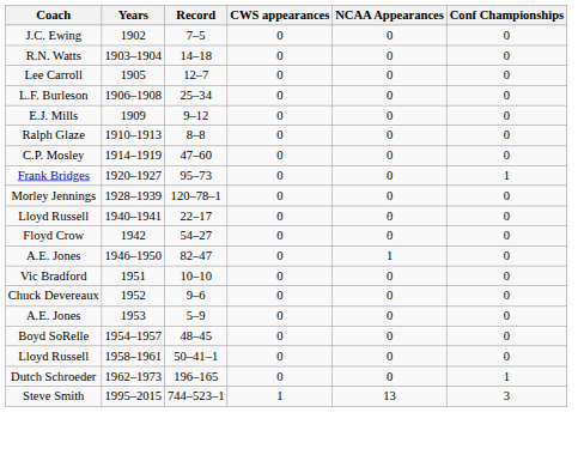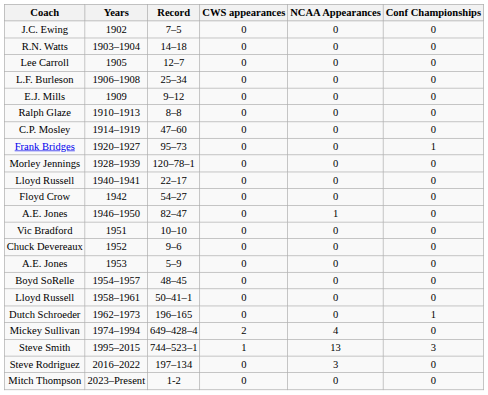 <table class="wikitable" style="text-align:center">
 <tr bgcolor="#CCCCCC">
 <th>Coach</th>
 <th>Years</th>
 <th>Record</th>
 <th>CWS appearances</th>
 <th>NCAA Appearances</th>
 <th>Conf Championships</th>
 </tr>
 <tr>
 <td>J.C. Ewing</td>
 <td>1902</td>
 <td>7–5</td>
 <td>0</td>
 <td>0</td>
 <td>0</td>
 </tr>
 <tr>
 <td>R.N. Watts</td>
 <td>1903–1904</td>
 <td>14–18</td>
 <td>0</td>
 <td>0</td>
 <td>0</td>
 </tr>
 <tr>
 <td>Lee Carroll</td>
 <td>1905</td>
 <td>12–7</td>
 <td>0</td>
 <td>0</td>
 <td>0</td>
 </tr>
 <tr>
 <td>L.F. Burleson</td>
 <td>1906–1908</td>
 <td>25–34</td>
 <td>0</td>
 <td>0</td>
 <td>0</td>
 </tr>
 <tr>
 <td>E.J. Mills</td>
 <td>1909</td>
 <td>9–12</td>
 <td>0</td>
 <td>0</td>
 <td>0</td>
 </tr>
 <tr>
 <td>Ralph Glaze</td>
 <td>1910–1913</td>
 <td>8–8</td>
 <td>0</td>
 <td>0</td>
 <td>0</td>
 </tr>
 <tr>
 <td>C.P. Mosley</td>
 <td>1914–1919</td>
 <td>47–60</td>
 <td>0</td>
 <td>0</td>
 <td>0</td>
 </tr>
 <tr>
 <td><a href='#'>Frank Bridges</a></td>
 <td>1920–1927</td>
 <td>95–73</td>
 <td>0</td>
 <td>0</td>
 <td>1</td>
 </tr>
 <tr>
 <td>Morley Jennings</td>
 <td>1928–1939</td>
 <td>120–78–1</td>
 <td>0</td>
 <td>0</td>
 <td>0</td>
 </tr>
 <tr>
 <td>Lloyd Russell</td>
 <td>1940–1941</td>
 <td>22–17</td>
 <td>0</td>
 <td>0</td>
 <td>0</td>
 </tr>
 <tr>
 <td>Floyd Crow</td>
 <td>1942</td>
 <td>54–27</td>
 <td>0</td>
 <td>0</td>
 <td>0</td>
 </tr>
 <tr>
 <td>A.E. Jones</td>
 <td>1946–1950</td>
 <td>82–47</td>
 <td>0</td>
 <td>1</td>
 <td>0</td>
 </tr>
 <tr>
 <td>Vic Bradford</td>
 <td>1951</td>
 <td>10–10</td>
 <td>0</td>
 <td>0</td>
 <td>0</td>
 </tr>
 <tr>
 <td>Chuck Devereaux</td>
 <td>1952</td>
 <td>9–6</td>
 <td>0</td>
 <td>0</td>
 <td>0</td>
 </tr>
 <tr>
 <td>A.E. Jones</td>
 <td>1953</td>
 <td>5–9</td>
 <td>0</td>
 <td>0</td>
 <td>0</td>
 </tr>
 <tr>
 <td>Boyd SoRelle</td>
 <td>1954–1957</td>
 <td>48–45</td>
 <td>0</td>
 <td>0</td>
 <td>0</td>
 </tr>
 <tr>
 <td>Lloyd Russell</td>
 <td>1958–1961</td>
 <td>50–41–1</td>
 <td>0</td>
 <td>0</td>
 <td>0</td>
 </tr>
 <tr>
 <td>Dutch Schroeder</td>
 <td>1962–1973</td>
 <td>196–165</td>
 <td>0</td>
 <td>0</td>
 <td>1</td>
 </tr>
 <tr>
+<td>Mickey Sullivan</td>
+<td>1974–1994</td>
+<td>649–428–4</td>
+<td>2</td>
+<td>4</td>
+<td>0</td>
+</tr>
+<tr>
 <td>Steve Smith</td>
 <td>1995–2015</td>
 <td>744–523–1</td>
 <td>1</td>
 <td>13</td>
 <td>3</td>
 </tr>
+<tr>
+<td>Steve Rodriguez</td>
+<td>2016–2022</td>
+<td>197–134</td>
+<td>0</td>
+<td>3</td>
+<td>0</td>
+</tr>
+<tr>
+<td>Mitch Thompson</td>
+<td>2023–Present</td>
+<td>1-2</td>
+<td>0</td>
+<td>0</td>
+<td>0</td>
+</tr>
 </table>
